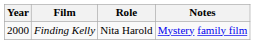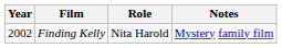 <table class="wikitable sortable">
 <tr>
 <th>Year</th>
 <th>Film</th>
 <th>Role</th>
 <th class="wikitable unsortable">Notes</th>
 </tr>
 <tr>
-<td>2000</td>
+<td>2002</td>
 <td><em>Finding Kelly</em></td>
 <td>Nita Harold</td>
 <td><a href='#'>Mystery</a> <a href='#'>family film</a></td>
 </tr>
 </table>
